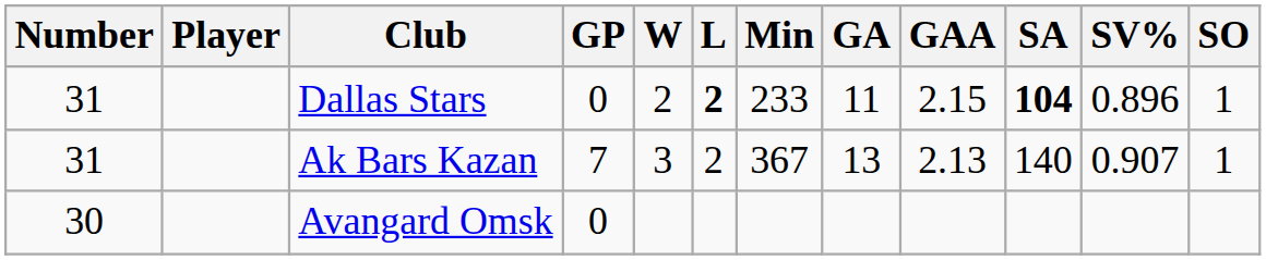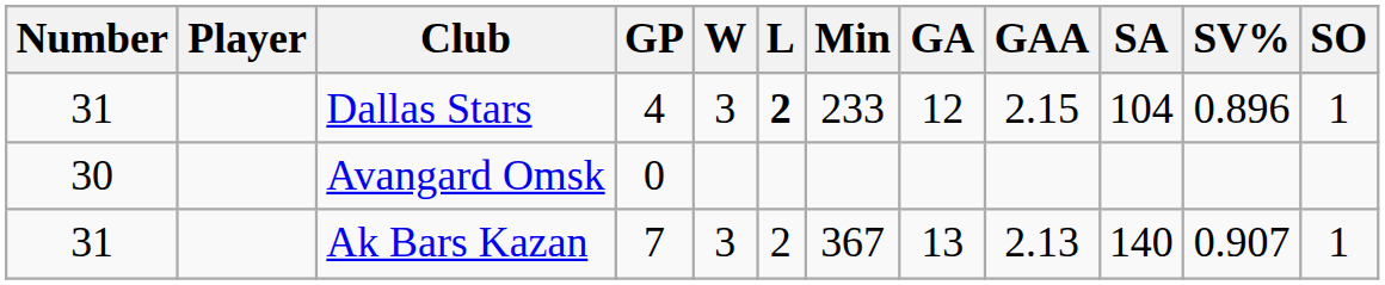 <table class="wikitable sortable" style="text-align: center;">
 <tr>
 <th scope="col">Number</th>
 <th scope="col">Player</th>
 <th scope="col">Club</th>
 <th scope="col">GP</th>
 <th scope="col">W</th>
 <th scope="col">L</th>
 <th scope="col">Min</th>
 <th scope="col">GA</th>
 <th scope="col">GAA</th>
 <th scope="col">SA</th>
 <th scope="col">SV%</th>
 <th scope="col">SO</th>
 </tr>
 <tr>
 <td>31</td>
 <td scope="row" align=left></td>
 <td align=left><a href='#'>Dallas Stars</a></td>
-<td>0</td>
-<td>2</td>
+<td>4</td>
+<td>3</td>
 <td><strong>2</strong></td>
 <td>233</td>
-<td>11</td>
+<td>12</td>
 <td>2.15</td>
-<td><strong>104</strong></td>
+<td>104</td>
 <td>0.896</td>
-<td>1</td>
-</tr>
-<tr>
-<td>31</td>
-<td scope="row" align=left></td>
-<td align=left><a href='#'>Ak Bars Kazan</a></td>
-<td>7</td>
-<td>3</td>
-<td>2</td>
-<td>367</td>
-<td>13</td>
-<td>2.13</td>
-<td>140</td>
-<td>0.907</td>
 <td>1</td>
 </tr>
 <tr>
 <td>30</td>
 <td scope="row" align=left></td>
 <td align=left><a href='#'>Avangard Omsk</a></td>
 <td>0</td>
 <td></td>
 <td></td>
 <td></td>
 <td></td>
 <td></td>
 <td></td>
 <td></td>
 <td></td>
 </tr>
+<tr>
+<td>31</td>
+<td scope="row" align=left></td>
+<td align=left><a href='#'>Ak Bars Kazan</a></td>
+<td>7</td>
+<td>3</td>
+<td>2</td>
+<td>367</td>
+<td>13</td>
+<td>2.13</td>
+<td>140</td>
+<td>0.907</td>
+<td>1</td>
+</tr>
 </table>
